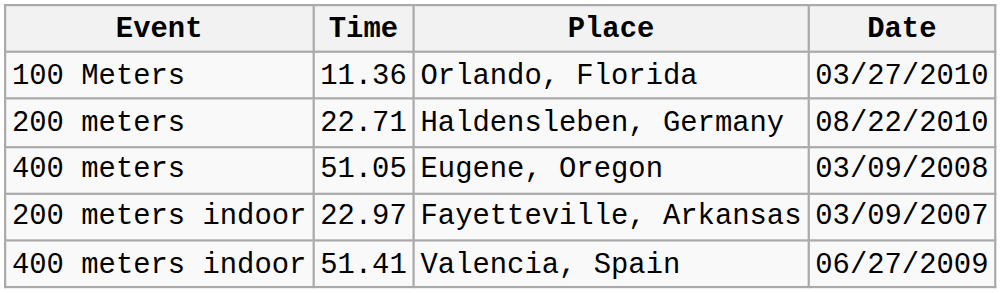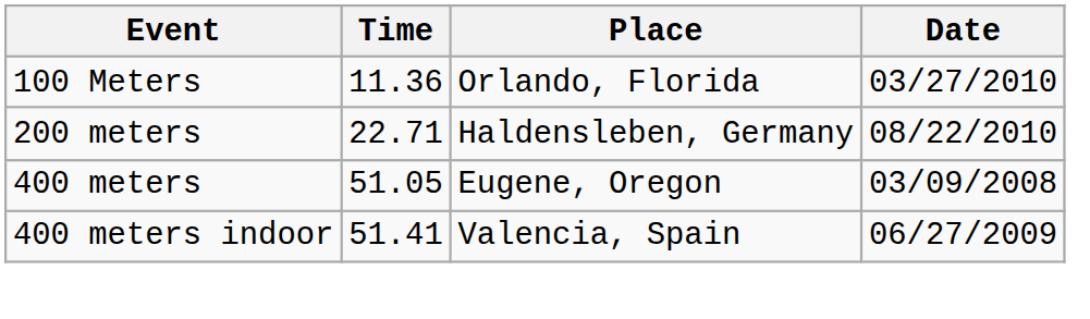 <table class="wikitable">
 <tr>
 <th>Event</th>
 <th>Time</th>
 <th>Place</th>
 <th>Date</th>
 </tr>
 <tr>
 <td>100 Meters</td>
 <td>11.36</td>
 <td>Orlando, Florida</td>
 <td>03/27/2010</td>
 </tr>
 <tr>
 <td>200 meters</td>
 <td>22.71</td>
 <td>Haldensleben, Germany</td>
 <td>08/22/2010</td>
 </tr>
 <tr>
 <td>400 meters</td>
 <td>51.05</td>
 <td>Eugene, Oregon</td>
 <td>03/09/2008</td>
 </tr>
 <tr>
-<td>200 meters indoor</td>
-<td>22.97</td>
-<td>Fayetteville, Arkansas</td>
-<td>03/09/2007</td>
-</tr>
-<tr>
 <td>400 meters indoor</td>
 <td>51.41</td>
 <td>Valencia, Spain</td>
 <td>06/27/2009</td>
 </tr>
 </table>
